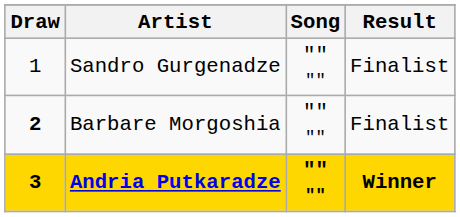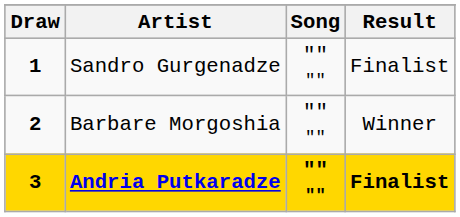 <table class="sortable wikitable" style="text-align:center;margin:1em auto 1em auto">
 <tr>
 </tr>
 <tr>
 <th>Draw</th>
 <th>Artist</th>
 <th>Song</th>
 <th>Result</th>
 </tr>
 <tr>
-<td>1</td>
+<td><strong>1</strong></td>
 <td>Sandro Gurgenadze</td>
 <td>""<br><small>""</small></td>
 <td>Finalist</td>
 </tr>
 <tr>
 <td><strong>2</strong></td>
 <td>Barbare Morgoshia</td>
 <td>""<br><small>""</small></td>
-<td>Finalist</td>
+<td>Winner</td>
 </tr>
 <tr style="font-weight:bold; background:gold;">
 <td>3</td>
 <td><a href='#'>Andria Putkaradze</a></td>
 <td>""<br><small>""</small></td>
-<td>Winner</td>
+<td>Finalist</td>
 </tr>
 </table>
